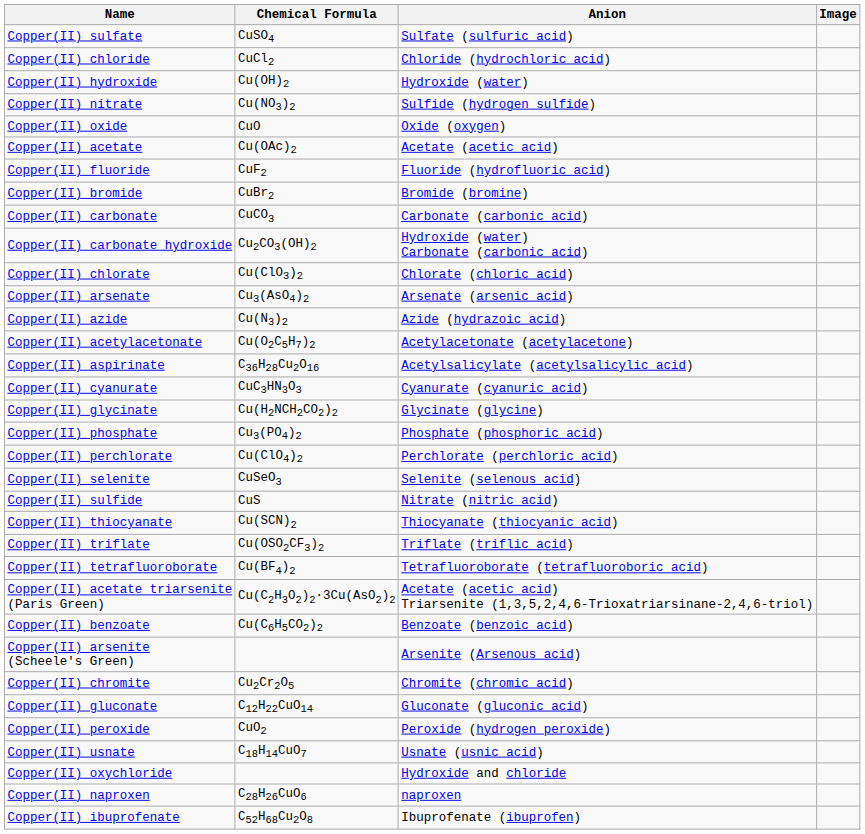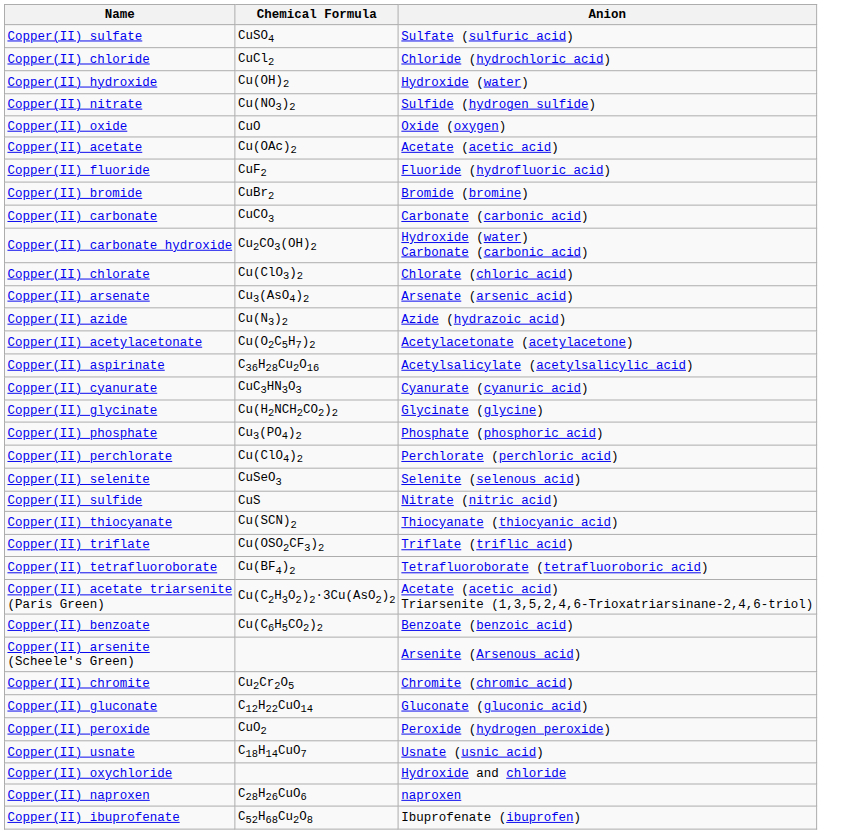 <table class="wikitable">
 <tr>
 <th>Name</th>
 <th>Chemical Formula</th>
 <th>Anion</th>
-<th>Image</th>
 </tr>
 <tr>
 <td><a href='#'>Copper(II) sulfate</a></td>
 <td>CuSO<sub>4</sub></td>
 <td><a href='#'>Sulfate</a> (<a href='#'>sulfuric acid</a>)</td>
-<td></td>
 </tr>
 <tr>
 <td><a href='#'>Copper(II) chloride</a></td>
 <td>CuCl<sub>2</sub></td>
 <td><a href='#'>Chloride</a> (<a href='#'>hydrochloric acid</a>)</td>
-<td></td>
 </tr>
 <tr>
 <td><a href='#'>Copper(II) hydroxide</a></td>
 <td>Cu(OH)<sub>2</sub></td>
 <td><a href='#'>Hydroxide</a> (<a href='#'>water</a>)</td>
-<td></td>
 </tr>
 <tr>
 <td><a href='#'>Copper(II) nitrate</a></td>
 <td>Cu(NO<sub>3</sub>)<sub>2</sub></td>
 <td><a href='#'>Sulfide</a> (<a href='#'>hydrogen sulfide</a>)</td>
-<td></td>
 </tr>
 <tr>
 <td><a href='#'>Copper(II) oxide</a></td>
 <td>CuO</td>
 <td><a href='#'>Oxide</a> (<a href='#'>oxygen</a>)</td>
-<td></td>
 </tr>
 <tr>
 <td><a href='#'>Copper(II) acetate</a></td>
 <td>Cu(OAc)<sub>2</sub></td>
 <td><a href='#'>Acetate</a> (<a href='#'>acetic acid</a>)</td>
-<td></td>
 </tr>
 <tr>
 <td><a href='#'>Copper(II) fluoride</a></td>
 <td>CuF<sub>2</sub></td>
 <td><a href='#'>Fluoride</a> (<a href='#'>hydrofluoric acid</a>)</td>
-<td></td>
 </tr>
 <tr>
 <td><a href='#'>Copper(II) bromide</a></td>
 <td>CuBr<sub>2</sub></td>
 <td><a href='#'>Bromide</a> (<a href='#'>bromine</a>)</td>
-<td></td>
 </tr>
 <tr>
 <td><a href='#'>Copper(II) carbonate</a></td>
 <td>CuCO<sub>3</sub></td>
 <td><a href='#'>Carbonate</a> (<a href='#'>carbonic acid</a>)</td>
-<td></td>
 </tr>
 <tr>
 <td><a href='#'>Copper(II) carbonate hydroxide</a></td>
 <td>Cu<sub>2</sub>CO<sub>3</sub>(OH)<sub>2</sub></td>
 <td><a href='#'>Hydroxide</a> (<a href='#'>water</a>)<br><a href='#'>Carbonate</a> (<a href='#'>carbonic acid</a>)</td>
-<td></td>
 </tr>
 <tr>
 <td><a href='#'>Copper(II) chlorate</a></td>
 <td>Cu(ClO<sub>3</sub>)<sub>2</sub></td>
 <td><a href='#'>Chlorate</a> (<a href='#'>chloric acid</a>)</td>
-<td></td>
 </tr>
 <tr>
 <td><a href='#'>Copper(II) arsenate</a></td>
 <td>Cu<sub>3</sub>(AsO<sub>4</sub>)<sub>2</sub></td>
 <td><a href='#'>Arsenate</a> (<a href='#'>arsenic acid</a>)</td>
-<td></td>
 </tr>
 <tr>
 <td><a href='#'>Copper(II) azide</a></td>
 <td>Cu(N<sub>3</sub>)<sub>2</sub></td>
 <td><a href='#'>Azide</a> (<a href='#'>hydrazoic acid</a>)</td>
-<td></td>
 </tr>
 <tr>
 <td><a href='#'>Copper(II) acetylacetonate</a></td>
 <td>Cu(O<sub>2</sub>C<sub>5</sub>H<sub>7</sub>)<sub>2</sub></td>
 <td><a href='#'>Acetylacetonate</a> (<a href='#'>acetylacetone</a>)</td>
-<td></td>
 </tr>
 <tr>
 <td><a href='#'>Copper(II) aspirinate</a></td>
 <td>C<sub>36</sub>H<sub>28</sub>Cu<sub>2</sub>O<sub>16</sub></td>
 <td><a href='#'>Acetylsalicylate</a> (<a href='#'>acetylsalicylic acid</a>)</td>
-<td></td>
 </tr>
 <tr>
 <td><a href='#'>Copper(II) cyanurate</a></td>
 <td>CuC<sub>3</sub>HN<sub>3</sub>O<sub>3</sub></td>
 <td><a href='#'>Cyanurate</a> (<a href='#'>cyanuric acid</a>)</td>
-<td></td>
 </tr>
 <tr>
 <td><a href='#'>Copper(II) glycinate</a></td>
 <td>Cu(H<sub>2</sub>NCH<sub>2</sub>CO<sub>2</sub>)<sub>2</sub></td>
 <td><a href='#'>Glycinate</a> (<a href='#'>glycine</a>)</td>
-<td></td>
 </tr>
 <tr>
 <td><a href='#'>Copper(II) phosphate</a></td>
 <td>Cu<sub>3</sub>(PO<sub>4</sub>)<sub>2</sub></td>
 <td><a href='#'>Phosphate</a> (<a href='#'>phosphoric acid</a>)</td>
-<td></td>
 </tr>
 <tr>
 <td><a href='#'>Copper(II) perchlorate</a></td>
 <td>Cu(ClO<sub>4</sub>)<sub>2</sub></td>
 <td><a href='#'>Perchlorate</a> (<a href='#'>perchloric acid</a>)</td>
-<td></td>
 </tr>
 <tr>
 <td><a href='#'>Copper(II) selenite</a></td>
 <td>CuSeO<sub>3</sub></td>
 <td><a href='#'>Selenite</a> (<a href='#'>selenous acid</a>)</td>
-<td></td>
 </tr>
 <tr>
 <td><a href='#'>Copper(II) sulfide</a></td>
 <td>CuS</td>
 <td><a href='#'>Nitrate</a> (<a href='#'>nitric acid</a>)</td>
-<td></td>
 </tr>
 <tr>
 <td><a href='#'>Copper(II) thiocyanate</a></td>
 <td>Cu(SCN)<sub>2</sub></td>
 <td><a href='#'>Thiocyanate</a> (<a href='#'>thiocyanic acid</a>)</td>
-<td></td>
 </tr>
 <tr>
 <td><a href='#'>Copper(II) triflate</a></td>
 <td>Cu(OSO<sub>2</sub>CF<sub>3</sub>)<sub>2</sub></td>
 <td><a href='#'>Triflate</a> (<a href='#'>triflic acid</a>)</td>
-<td></td>
 </tr>
 <tr>
 <td><a href='#'>Copper(II) tetrafluoroborate</a></td>
 <td>Cu(BF<sub>4</sub>)<sub>2</sub></td>
 <td><a href='#'>Tetrafluoroborate</a> (<a href='#'>tetrafluoroboric acid</a>)</td>
-<td></td>
 </tr>
 <tr>
 <td><a href='#'>Copper(II) acetate triarsenite</a><br>(Paris Green)</td>
 <td>Cu(C<sub>2</sub>H<sub>3</sub>O<sub>2</sub>)<sub>2</sub>·3Cu(AsO<sub>2</sub>)<sub>2</sub></td>
 <td><a href='#'>Acetate</a> (<a href='#'>acetic acid</a>)<br>Triarsenite (1,3,5,2,4,6-Trioxatriarsinane-2,4,6-triol)</td>
-<td></td>
 </tr>
 <tr>
 <td><a href='#'>Copper(II) benzoate</a></td>
 <td>Cu(C<sub>6</sub>H<sub>5</sub>CO<sub>2</sub>)<sub>2</sub></td>
 <td><a href='#'>Benzoate</a> (<a href='#'>benzoic acid</a>)</td>
-<td></td>
 </tr>
 <tr>
 <td><a href='#'>Copper(II) arsenite</a><br>(Scheele's Green)</td>
 <td></td>
 <td><a href='#'>Arsenite</a> (<a href='#'>Arsenous acid</a>)</td>
-<td></td>
 </tr>
 <tr>
 <td><a href='#'>Copper(II) chromite</a></td>
 <td>Cu<sub>2</sub>Cr<sub>2</sub>O<sub>5</sub></td>
 <td><a href='#'>Chromite</a> (<a href='#'>chromic acid</a>)</td>
-<td></td>
 </tr>
 <tr>
 <td><a href='#'>Copper(II) gluconate</a></td>
 <td>C<sub>12</sub>H<sub>22</sub>CuO<sub>14</sub></td>
 <td><a href='#'>Gluconate</a> (<a href='#'>gluconic acid</a>)</td>
-<td></td>
 </tr>
 <tr>
 <td><a href='#'>Copper(II) peroxide</a></td>
 <td>CuO<sub>2</sub></td>
 <td><a href='#'>Peroxide</a> (<a href='#'>hydrogen peroxide</a>)</td>
-<td></td>
 </tr>
 <tr>
 <td><a href='#'>Copper(II) usnate</a></td>
 <td>C<sub>18</sub>H<sub>14</sub>CuO<sub>7</sub></td>
 <td><a href='#'>Usnate</a> (<a href='#'>usnic acid</a>)</td>
-<td></td>
 </tr>
 <tr>
 <td><a href='#'>Copper(II) oxychloride</a></td>
 <td></td>
 <td><a href='#'>Hydroxide</a> and <a href='#'>chloride</a></td>
-<td></td>
 </tr>
 <tr>
 <td><a href='#'>Copper(II) naproxen</a></td>
 <td>C<sub>28</sub>H<sub>26</sub>CuO<sub>6</sub></td>
 <td><a href='#'>naproxen</a></td>
-<td></td>
 </tr>
 <tr>
 <td><a href='#'>Copper(II) ibuprofenate</a></td>
 <td>C<sub>52</sub>H<sub>68</sub>Cu<sub>2</sub>O<sub>8</sub></td>
 <td>Ibuprofenate (<a href='#'>ibuprofen</a>)</td>
-<td></td>
 </tr>
 </table>
